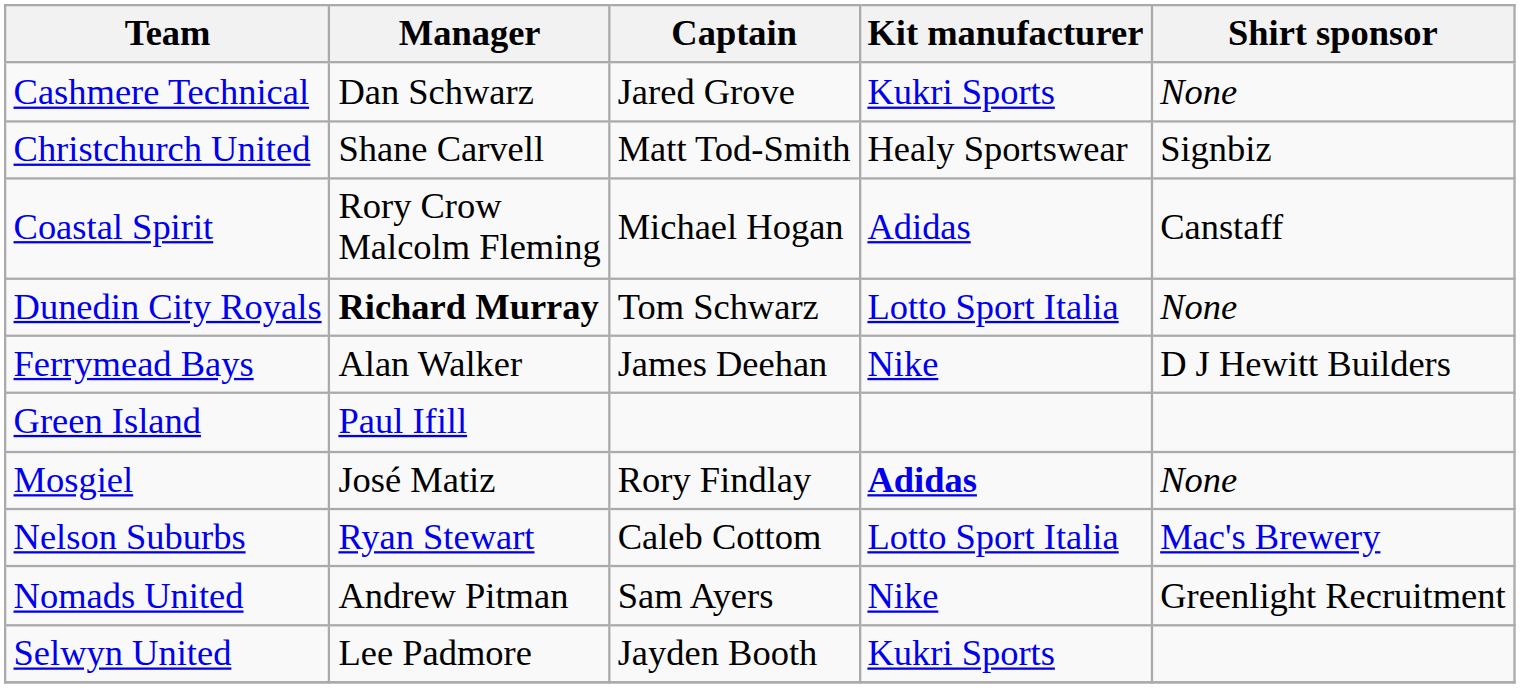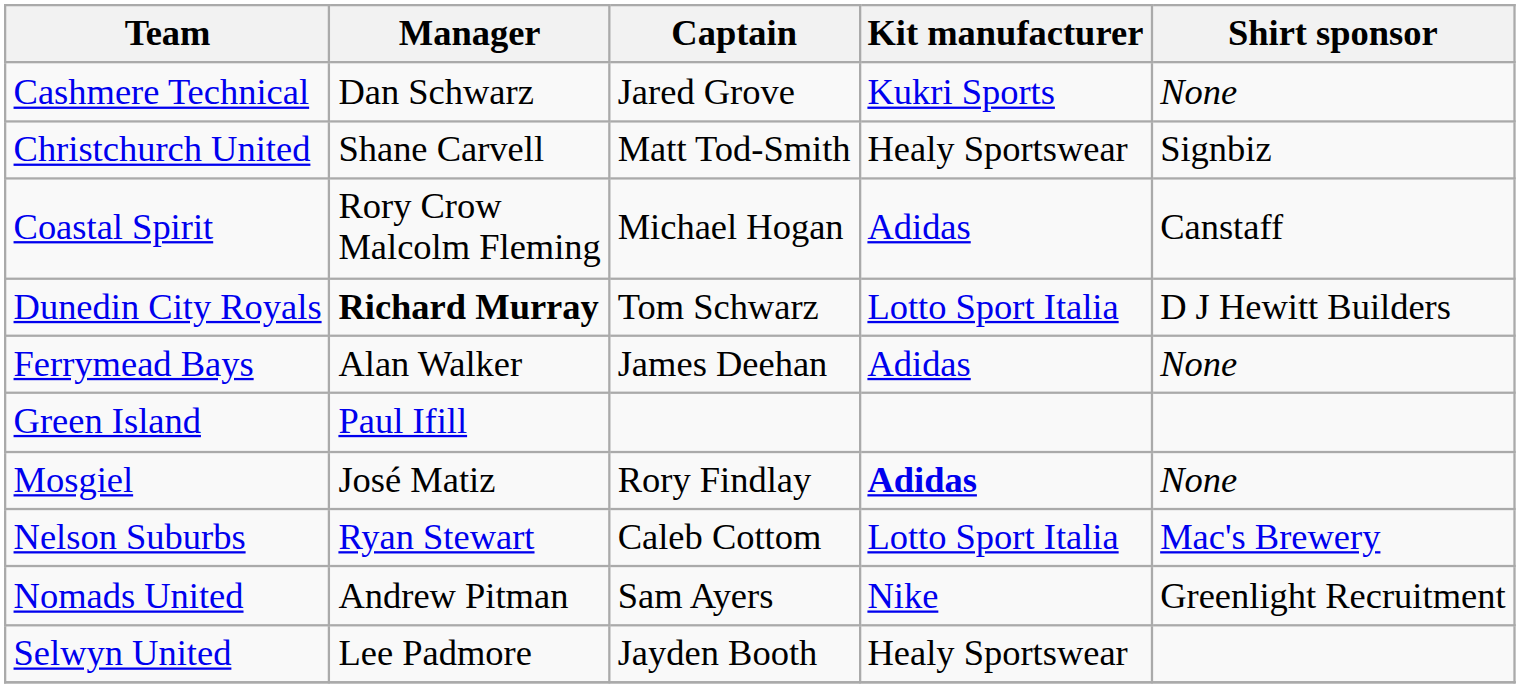 <table class="wikitable sortable" style="text-align: left;">
 <tr>
 <th>Team</th>
 <th>Manager</th>
 <th>Captain</th>
 <th>Kit manufacturer</th>
 <th>Shirt sponsor</th>
 </tr>
 <tr>
 <td><a href='#'>Cashmere Technical</a></td>
 <td> Dan Schwarz</td>
 <td> Jared Grove</td>
 <td><a href='#'>Kukri Sports</a></td>
 <td><em>None</em></td>
 </tr>
 <tr>
 <td><a href='#'>Christchurch United</a></td>
 <td> Shane Carvell</td>
 <td> Matt Tod-Smith</td>
 <td>Healy Sportswear</td>
 <td>Signbiz</td>
 </tr>
 <tr>
 <td><a href='#'>Coastal Spirit</a></td>
 <td>Rory Crow<br> Malcolm Fleming</td>
 <td> Michael Hogan</td>
 <td><a href='#'>Adidas</a></td>
 <td>Canstaff</td>
 </tr>
 <tr>
 <td><a href='#'>Dunedin City Royals</a></td>
 <td><strong> Richard Murray</strong></td>
 <td> Tom Schwarz</td>
 <td><a href='#'>Lotto Sport Italia</a></td>
-<td><em>None</em></td>
+<td>D J Hewitt Builders</td>
 </tr>
 <tr>
 <td><a href='#'>Ferrymead Bays</a></td>
 <td> Alan Walker</td>
 <td> James Deehan</td>
-<td><a href='#'>Nike</a></td>
-<td>D J Hewitt Builders</td>
+<td><a href='#'>Adidas</a></td>
+<td><em>None</em></td>
 </tr>
 <tr>
 <td><a href='#'>Green Island</a></td>
 <td> <a href='#'>Paul Ifill</a></td>
 <td></td>
 <td></td>
 <td></td>
 </tr>
 <tr>
 <td><a href='#'>Mosgiel</a></td>
 <td> José Matiz</td>
 <td> Rory Findlay</td>
 <td><strong><a href='#'>Adidas</a></strong></td>
 <td><em>None</em></td>
 </tr>
 <tr>
 <td><a href='#'>Nelson Suburbs</a></td>
 <td> <a href='#'>Ryan Stewart</a></td>
 <td> Caleb Cottom</td>
 <td><a href='#'>Lotto Sport Italia</a></td>
 <td><a href='#'>Mac's Brewery</a></td>
 </tr>
 <tr>
 <td><a href='#'>Nomads United</a></td>
 <td> Andrew Pitman</td>
 <td> Sam Ayers</td>
 <td><a href='#'>Nike</a></td>
 <td>Greenlight Recruitment</td>
 </tr>
 <tr>
 <td><a href='#'>Selwyn United</a></td>
 <td> Lee Padmore</td>
 <td> Jayden Booth</td>
-<td><a href='#'>Kukri Sports</a></td>
+<td>Healy Sportswear</td>
 <td></td>
 </tr>
 <tr>
 </tr>
 </table>
